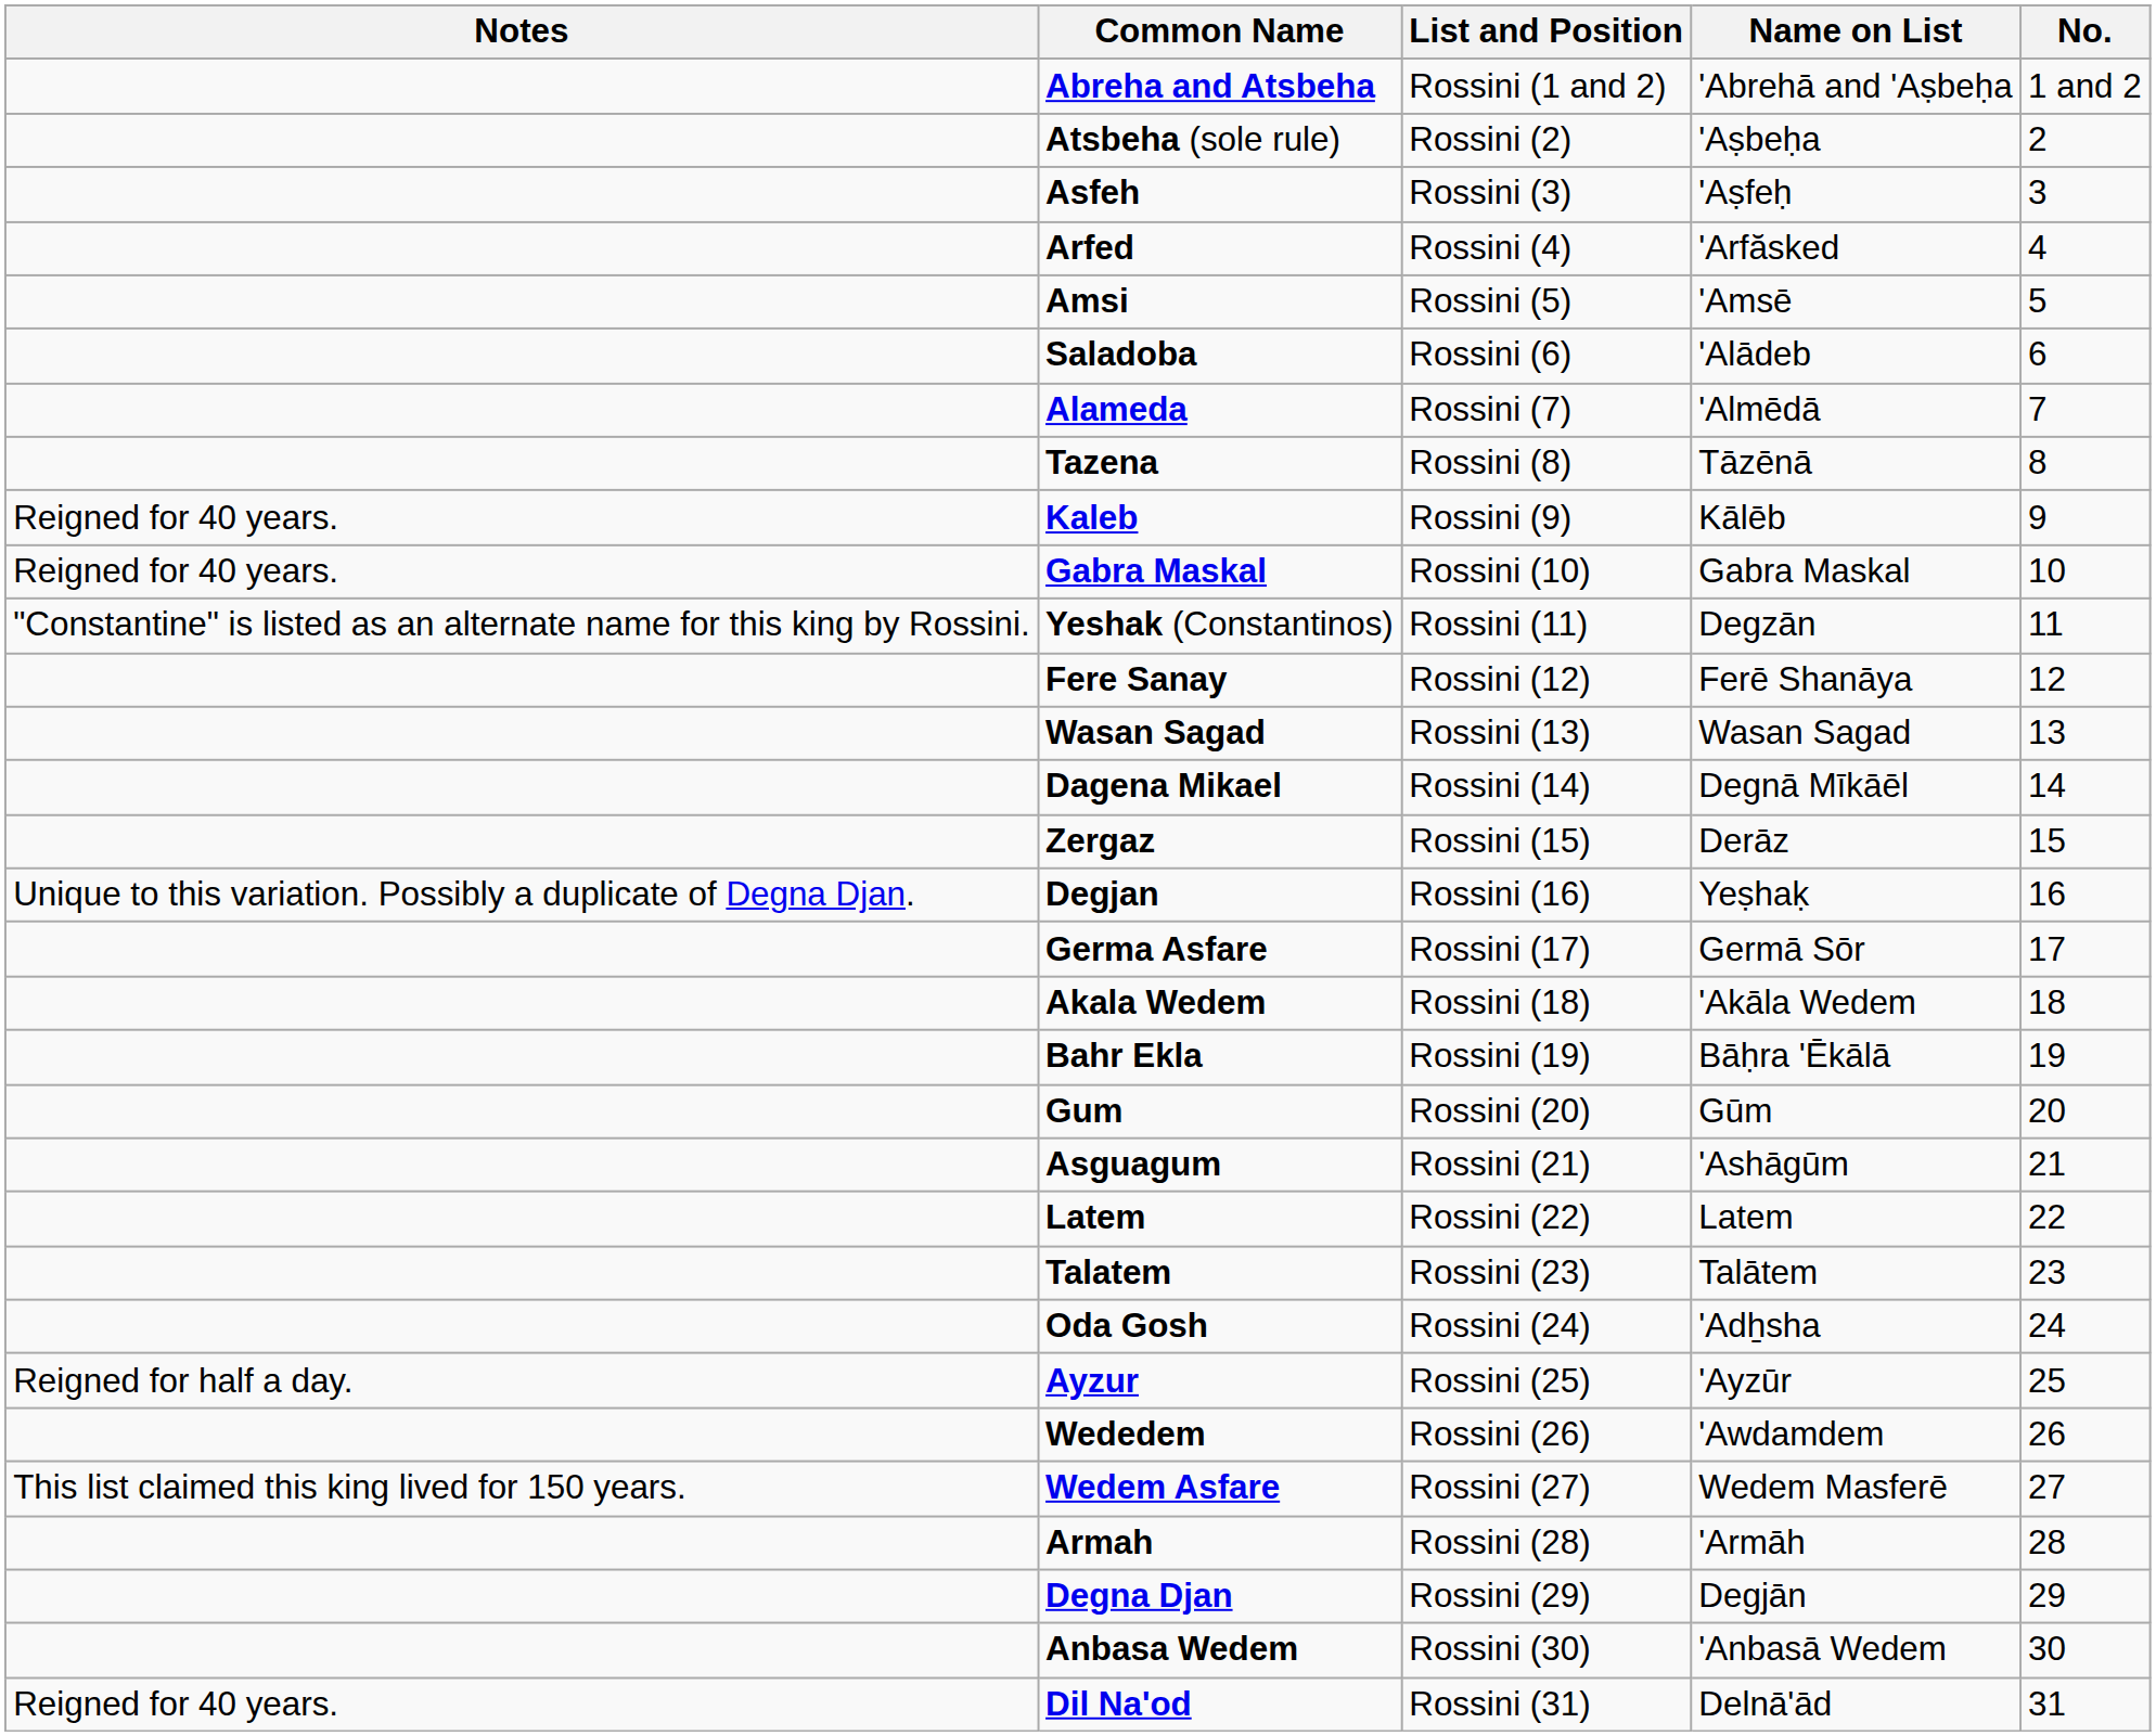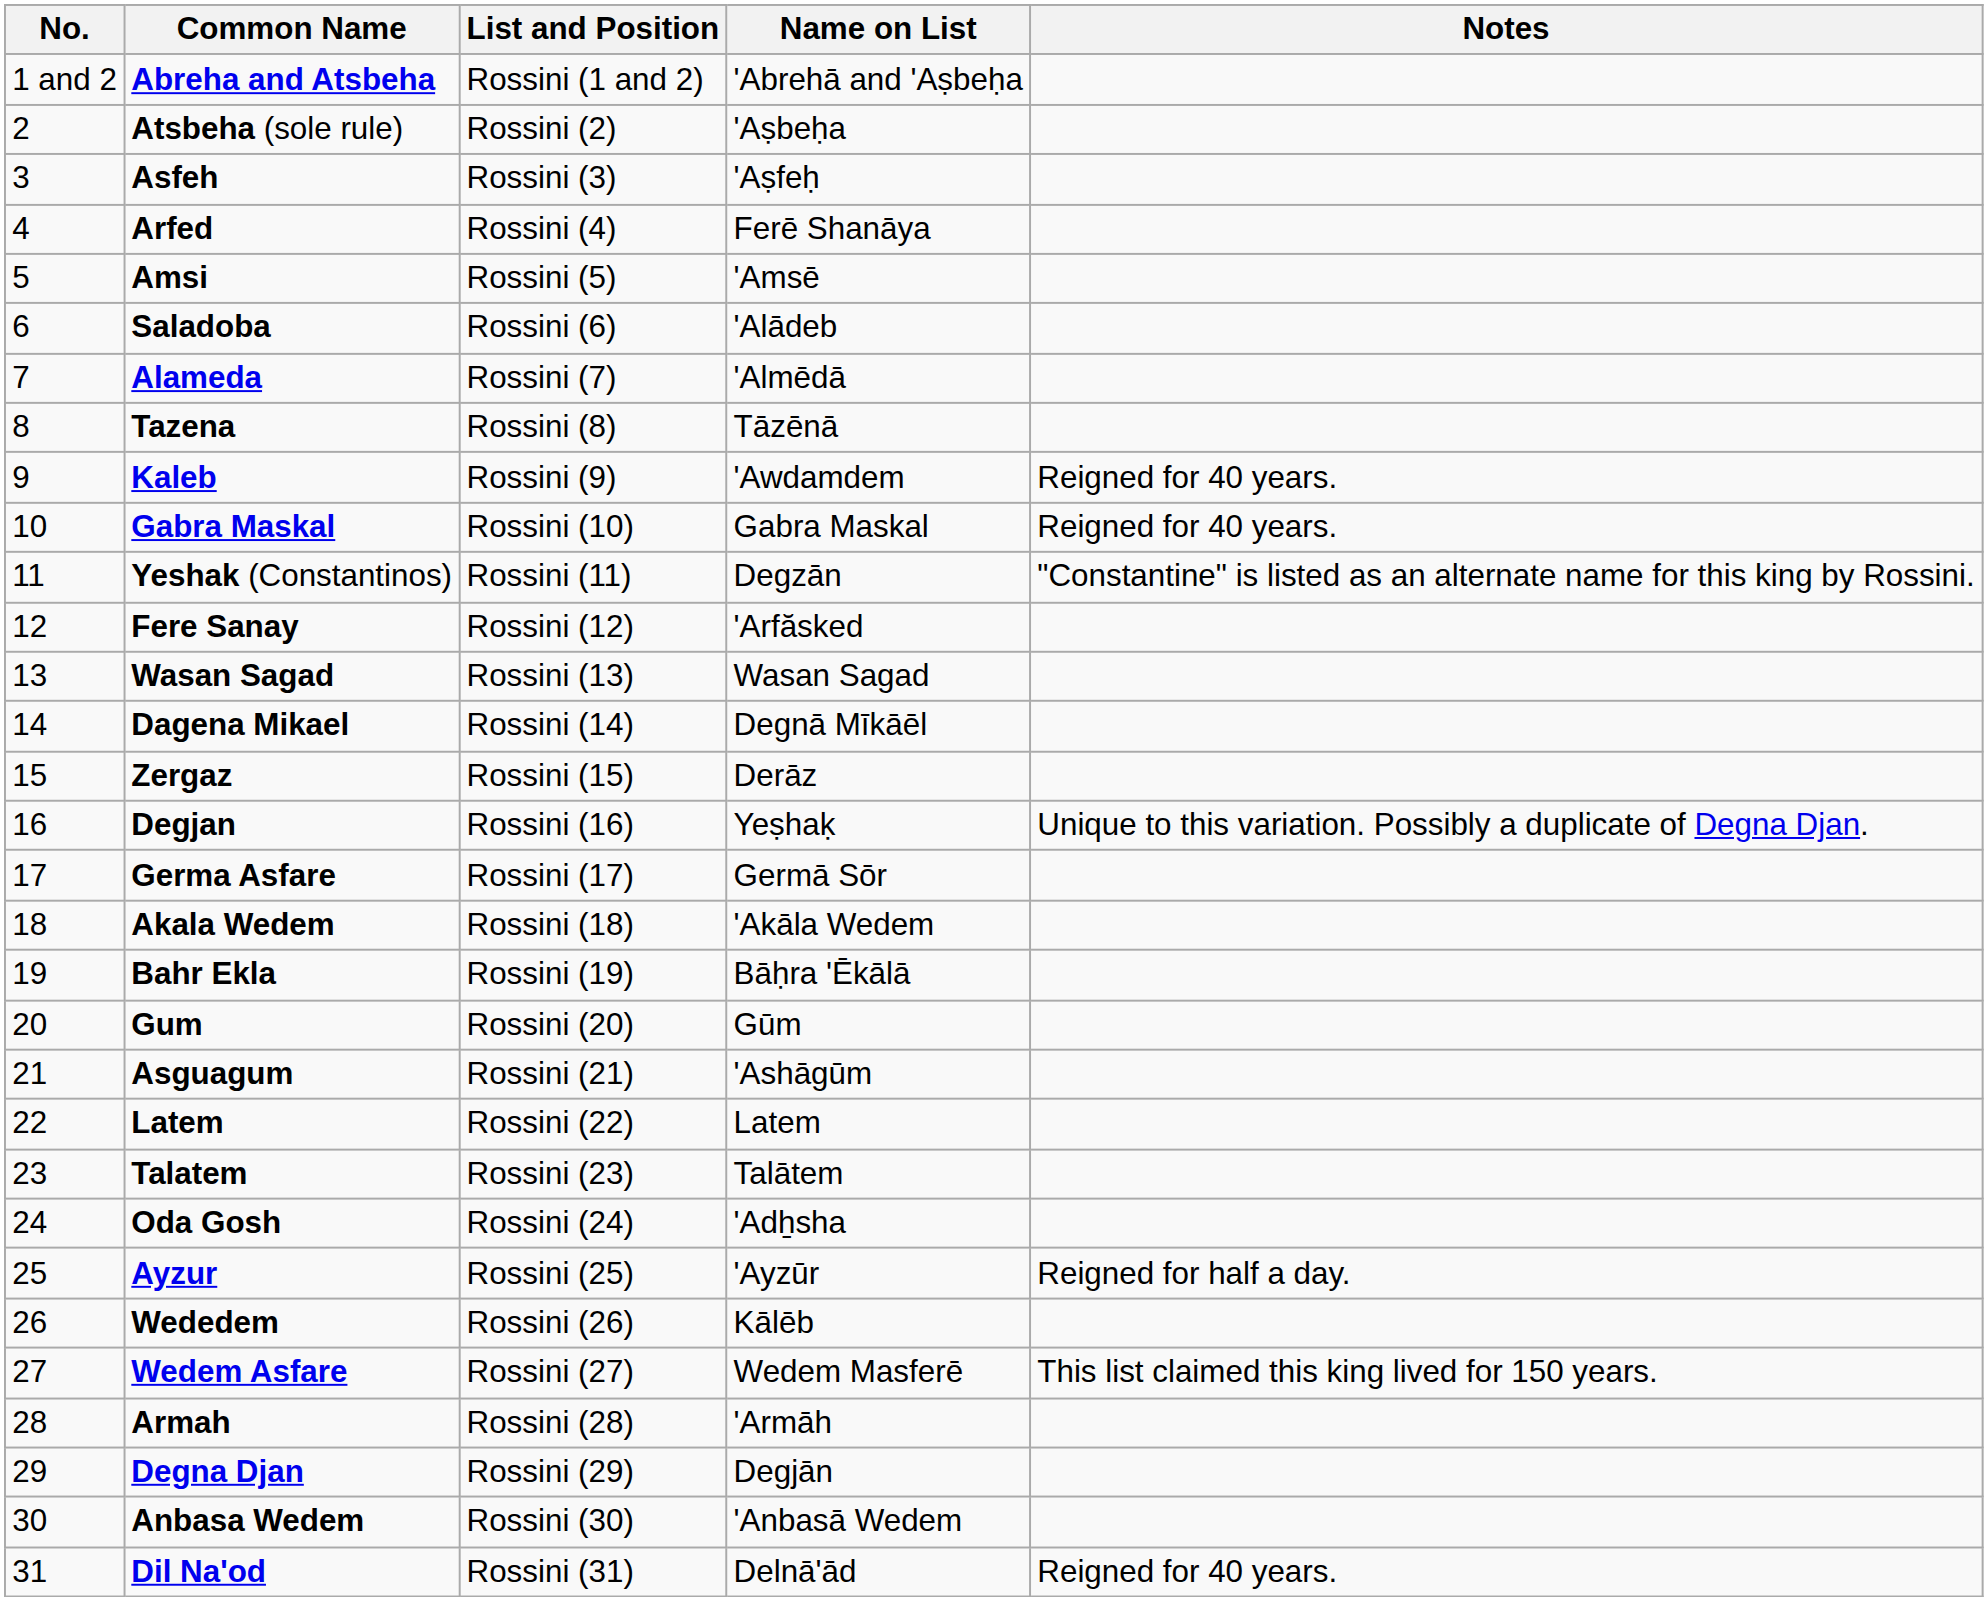 <table class="wikitable">
 <tr>
-<th>Notes</th>
+<th>No.</th>
 <th>Common Name</th>
 <th>List and Position</th>
 <th>Name on List</th>
-<th>No.</th>
+<th>Notes</th>
 </tr>
 <tr>
-<td></td>
+<td>1 and 2</td>
 <td><strong><a href='#'>Abreha and Atsbeha</a></strong></td>
 <td>Rossini (1 and 2)</td>
 <td>'Abrehā and 'Aṣbeḥa</td>
-<td>1 and 2</td>
+<td></td>
 </tr>
 <tr>
-<td></td>
+<td>2</td>
 <td><strong>Atsbeha</strong> (sole rule)</td>
 <td>Rossini (2)</td>
 <td>'Aṣbeḥa</td>
-<td>2</td>
+<td></td>
 </tr>
 <tr>
-<td></td>
+<td>3</td>
 <td><strong>Asfeh</strong></td>
 <td>Rossini (3)</td>
 <td>'Aṣfeḥ</td>
-<td>3</td>
+<td></td>
 </tr>
 <tr>
-<td></td>
+<td>4</td>
 <td><strong>Arfed</strong></td>
 <td>Rossini (4)</td>
-<td>'Arfăsked</td>
-<td>4</td>
+<td>Ferē Shanāya</td>
+<td></td>
 </tr>
 <tr>
-<td></td>
+<td>5</td>
 <td><strong>Amsi</strong></td>
 <td>Rossini (5)</td>
 <td>'Amsē</td>
-<td>5</td>
+<td></td>
 </tr>
 <tr>
-<td></td>
+<td>6</td>
 <td><strong>Saladoba</strong></td>
 <td>Rossini (6)</td>
 <td>'Alādeb</td>
-<td>6</td>
+<td></td>
 </tr>
 <tr>
-<td></td>
+<td>7</td>
 <td><a href='#'><strong>Alameda</strong></a></td>
 <td>Rossini (7)</td>
 <td>'Almēdā</td>
-<td>7</td>
+<td></td>
 </tr>
 <tr>
-<td></td>
+<td>8</td>
 <td><strong>Tazena</strong></td>
 <td>Rossini (8)</td>
 <td>Tāzēnā</td>
-<td>8</td>
+<td></td>
 </tr>
 <tr>
-<td>Reigned for 40 years.</td>
+<td>9</td>
 <td><a href='#'><strong>Kaleb</strong></a></td>
 <td>Rossini (9)</td>
-<td>Kālēb</td>
-<td>9</td>
+<td>'Awdamdem</td>
+<td>Reigned for 40 years.</td>
 </tr>
 <tr>
-<td>Reigned for 40 years.</td>
+<td>10</td>
 <td><a href='#'><strong>Gabra Maskal</strong></a></td>
 <td>Rossini (10)</td>
 <td>Gabra Maskal</td>
-<td>10</td>
+<td>Reigned for 40 years.</td>
 </tr>
 <tr>
-<td>"Constantine" is listed as an alternate name for this king by Rossini.</td>
+<td>11</td>
 <td><strong>Yeshak</strong> (Constantinos)</td>
 <td>Rossini (11)</td>
 <td>Degzān</td>
-<td>11</td>
+<td>"Constantine" is listed as an alternate name for this king by Rossini.</td>
 </tr>
 <tr>
-<td></td>
+<td>12</td>
 <td><strong>Fere Sanay</strong></td>
 <td>Rossini (12)</td>
-<td>Ferē Shanāya</td>
-<td>12</td>
+<td>'Arfăsked</td>
+<td></td>
 </tr>
 <tr>
-<td></td>
+<td>13</td>
 <td><strong>Wasan Sagad</strong></td>
 <td>Rossini (13)</td>
 <td>Wasan Sagad</td>
-<td>13</td>
+<td></td>
 </tr>
 <tr>
-<td></td>
+<td>14</td>
 <td><strong>Dagena Mikael</strong></td>
 <td>Rossini (14)</td>
 <td>Degnā Mīkāēl</td>
-<td>14</td>
+<td></td>
 </tr>
 <tr>
-<td></td>
+<td>15</td>
 <td><strong>Zergaz</strong></td>
 <td>Rossini (15)</td>
 <td>Derāz</td>
-<td>15</td>
+<td></td>
 </tr>
 <tr>
-<td>Unique to this variation. Possibly a duplicate of <a href='#'>Degna Djan</a>.</td>
+<td>16</td>
 <td><strong>Degjan</strong></td>
 <td>Rossini (16)</td>
 <td>Yeṣhaḳ</td>
-<td>16</td>
+<td>Unique to this variation. Possibly a duplicate of <a href='#'>Degna Djan</a>.</td>
 </tr>
 <tr>
-<td></td>
+<td>17</td>
 <td><strong>Germa Asfare</strong></td>
 <td>Rossini (17)</td>
 <td>Germā Sōr</td>
-<td>17</td>
+<td></td>
 </tr>
 <tr>
-<td></td>
+<td>18</td>
 <td><strong>Akala Wedem</strong></td>
 <td>Rossini (18)</td>
 <td>'Akāla Wedem</td>
-<td>18</td>
+<td></td>
 </tr>
 <tr>
-<td></td>
+<td>19</td>
 <td><strong>Bahr Ekla</strong></td>
 <td>Rossini (19)</td>
 <td>Bāḥra 'Ēkālā</td>
-<td>19</td>
+<td></td>
 </tr>
 <tr>
-<td></td>
+<td>20</td>
 <td><strong>Gum</strong></td>
 <td>Rossini (20)</td>
 <td>Gūm</td>
-<td>20</td>
+<td></td>
 </tr>
 <tr>
-<td></td>
+<td>21</td>
 <td><strong>Asguagum</strong></td>
 <td>Rossini (21)</td>
 <td>'Ashāgūm</td>
-<td>21</td>
+<td></td>
 </tr>
 <tr>
-<td></td>
+<td>22</td>
 <td><strong>Latem</strong></td>
 <td>Rossini (22)</td>
 <td>Latem</td>
-<td>22</td>
+<td></td>
 </tr>
 <tr>
-<td></td>
+<td>23</td>
 <td><strong>Talatem</strong></td>
 <td>Rossini (23)</td>
 <td>Talātem</td>
-<td>23</td>
+<td></td>
 </tr>
 <tr>
-<td></td>
+<td>24</td>
 <td><strong>Oda Gosh</strong></td>
 <td>Rossini (24)</td>
 <td>'Adẖsha</td>
-<td>24</td>
+<td></td>
 </tr>
 <tr>
-<td>Reigned for half a day.</td>
+<td>25</td>
 <td><strong><a href='#'>Ayzur</a></strong></td>
 <td>Rossini (25)</td>
 <td>'Ayzūr</td>
-<td>25</td>
+<td>Reigned for half a day.</td>
 </tr>
 <tr>
-<td></td>
+<td>26</td>
 <td><strong>Wededem</strong></td>
 <td>Rossini (26)</td>
-<td>'Awdamdem</td>
-<td>26</td>
+<td>Kālēb</td>
+<td></td>
 </tr>
 <tr>
-<td>This list claimed this king lived for 150 years.</td>
+<td>27</td>
 <td><strong><a href='#'>Wedem Asfare</a></strong></td>
 <td>Rossini (27)</td>
 <td>Wedem Masferē</td>
-<td>27</td>
+<td>This list claimed this king lived for 150 years.</td>
 </tr>
 <tr>
-<td></td>
+<td>28</td>
 <td><strong>Armah</strong></td>
 <td>Rossini (28)</td>
 <td>'Armāh</td>
-<td>28</td>
+<td></td>
 </tr>
 <tr>
-<td></td>
+<td>29</td>
 <td><strong><a href='#'>Degna Djan</a></strong></td>
 <td>Rossini (29)</td>
 <td>Degjān</td>
-<td>29</td>
+<td></td>
 </tr>
 <tr>
-<td></td>
+<td>30</td>
 <td><strong>Anbasa Wedem</strong></td>
 <td>Rossini (30)</td>
 <td>'Anbasā Wedem</td>
-<td>30</td>
+<td></td>
 </tr>
 <tr>
-<td>Reigned for 40 years.</td>
+<td>31</td>
 <td><strong><a href='#'>Dil Na'od</a></strong></td>
 <td>Rossini (31)</td>
 <td>Delnā'ād</td>
-<td>31</td>
+<td>Reigned for 40 years.</td>
 </tr>
 </table>
